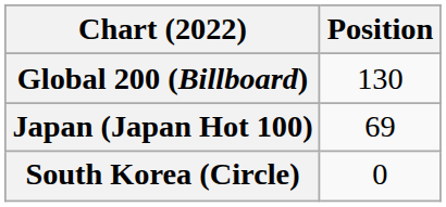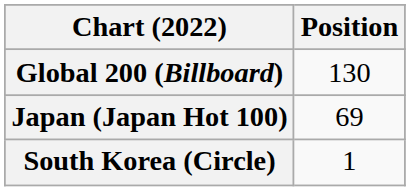 <table class="wikitable sortable plainrowheaders" style="text-align:center">
 <tr>
 <th scope="col">Chart (2022)</th>
 <th scope="col">Position</th>
 </tr>
 <tr>
 <th scope="row">Global 200 (<em>Billboard</em>)</th>
 <td>130</td>
 </tr>
 <tr>
 <th scope="row">Japan (Japan Hot 100)</th>
 <td>69</td>
 </tr>
 <tr>
 <th scope="row">South Korea (Circle)</th>
-<td>0</td>
+<td>1</td>
 </tr>
 </table>
